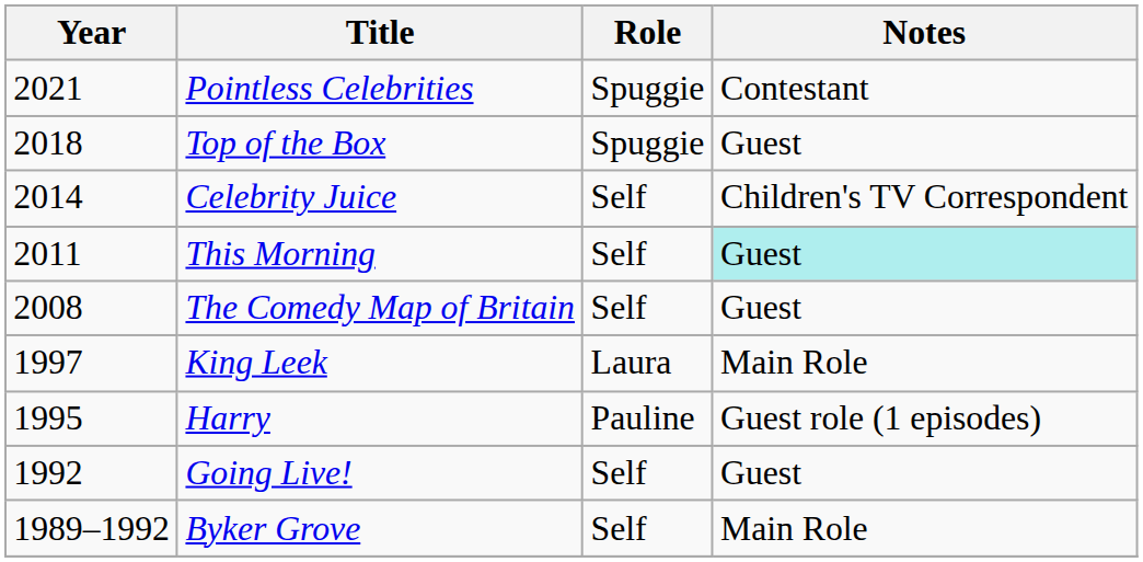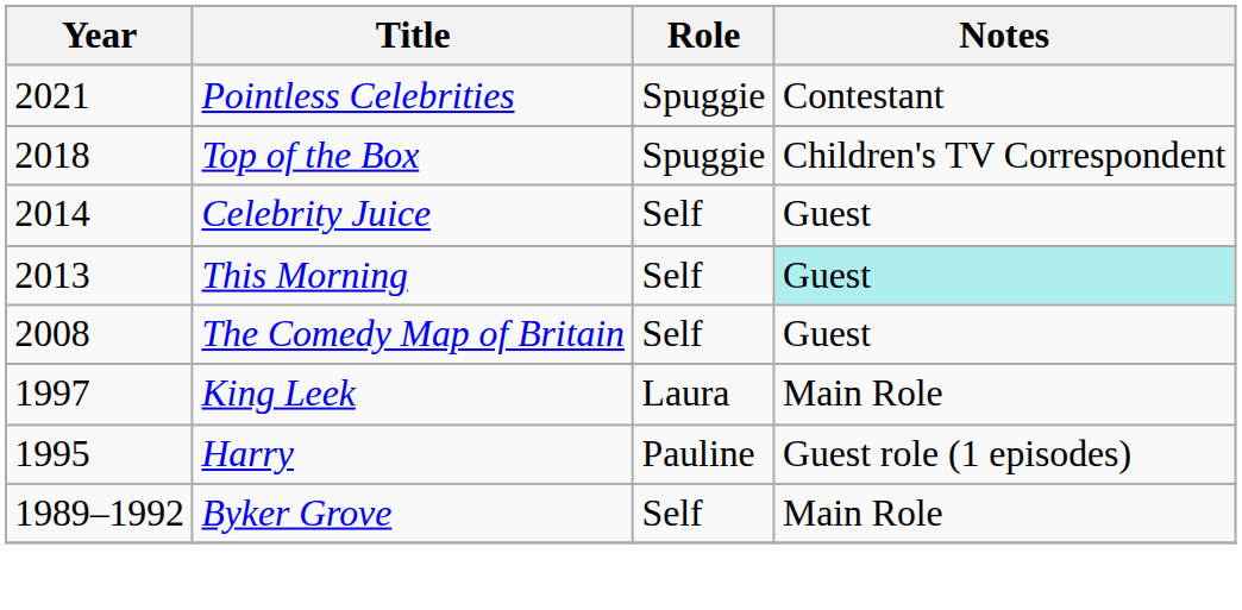 <table class="wikitable">
 <tr>
 <th>Year</th>
 <th>Title</th>
 <th>Role</th>
 <th>Notes</th>
 </tr>
 <tr>
 <td>2021</td>
 <td><em><a href='#'>Pointless Celebrities</a></em></td>
 <td>Spuggie</td>
 <td>Contestant</td>
 </tr>
 <tr>
 <td>2018</td>
 <td><em><a href='#'>Top of the Box</a></em></td>
 <td>Spuggie</td>
-<td>Guest</td>
+<td>Children's TV Correspondent</td>
 </tr>
 <tr>
 <td>2014</td>
 <td><em><a href='#'>Celebrity Juice</a></em></td>
 <td>Self</td>
-<td>Children's TV Correspondent</td>
+<td>Guest</td>
 </tr>
 <tr>
-<td>2011</td>
+<td>2013</td>
 <td><em><a href='#'>This Morning</a></em></td>
 <td>Self</td>
 <td style="background: paleturquoise;">Guest</td>
 </tr>
 <tr>
 <td>2008</td>
 <td><em><a href='#'>The Comedy Map of Britain</a></em></td>
 <td>Self</td>
 <td>Guest</td>
 </tr>
 <tr>
 <td>1997</td>
 <td><em><a href='#'>King Leek</a></em></td>
 <td>Laura</td>
 <td>Main Role</td>
 </tr>
 <tr>
 <td>1995</td>
 <td><em><a href='#'>Harry</a></em></td>
 <td>Pauline</td>
 <td>Guest role (1 episodes)</td>
 </tr>
 <tr>
-<td>1992</td>
-<td><em><a href='#'>Going Live!</a></em></td>
-<td>Self</td>
-<td>Guest</td>
-</tr>
-<tr>
 <td>1989–1992</td>
 <td><em><a href='#'>Byker Grove</a></em></td>
 <td>Self</td>
 <td>Main Role</td>
 </tr>
 <tr>
 </tr>
 </table>
